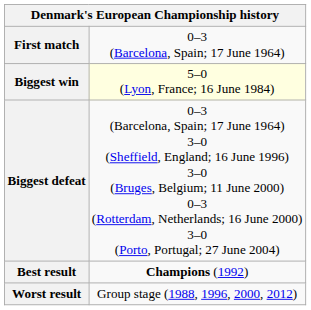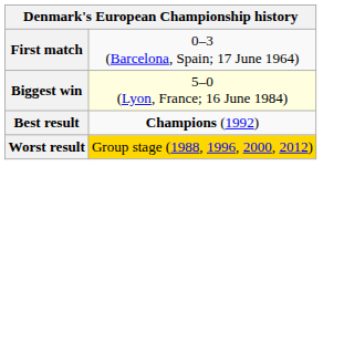 <table class="wikitable collapsible collapsed" style="text-align: center;font-size:90%;">
 <tr>
 <th colspan=2>Denmark's European Championship history</th>
 </tr>
 <tr>
 <th>First match</th>
 <td> 0–3 <br>(<a href='#'>Barcelona</a>, Spain; 17 June 1964)</td>
 </tr>
 <tr>
 <th>Biggest win</th>
 <td style="background: lightyellow;"> 5–0 <br>(<a href='#'>Lyon</a>, France; 16 June 1984)</td>
 </tr>
 <tr>
-<th>Biggest defeat</th>
-<td> 0–3 <br>(Barcelona, Spain; 17 June 1964)<br> 3–0 <br>(<a href='#'>Sheffield</a>, England; 16 June 1996)<br> 3–0 <br>(<a href='#'>Bruges</a>, Belgium; 11 June 2000)<br> 0–3 <br>(<a href='#'>Rotterdam</a>, Netherlands; 16 June 2000)<br> 3–0 <br>(<a href='#'>Porto</a>, Portugal; 27 June 2004)</td>
-</tr>
-<tr>
 <th>Best result</th>
 <td><strong>Champions</strong> (<a href='#'>1992</a>)</td>
 </tr>
 <tr>
 <th>Worst result</th>
-<td>Group stage (<a href='#'>1988</a>, <a href='#'>1996</a>, <a href='#'>2000</a>, <a href='#'>2012</a>)</td>
+<td style="background: gold;">Group stage (<a href='#'>1988</a>, <a href='#'>1996</a>, <a href='#'>2000</a>, <a href='#'>2012</a>)</td>
 </tr>
 </table>
